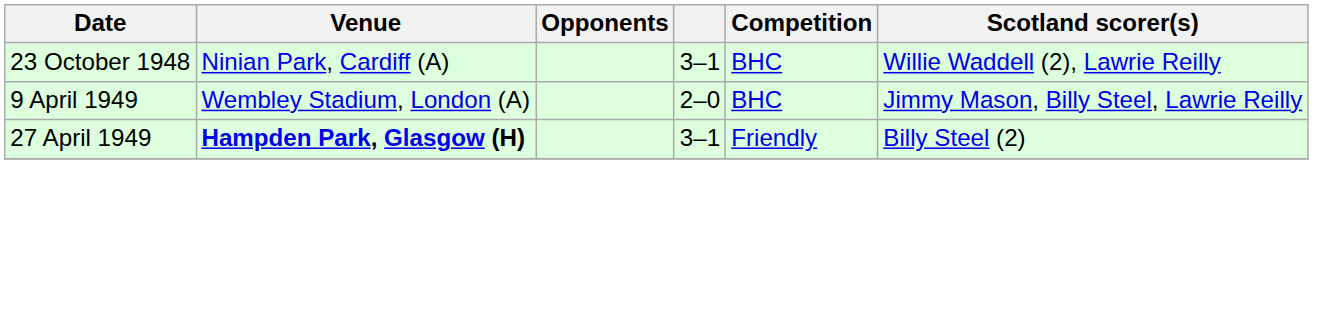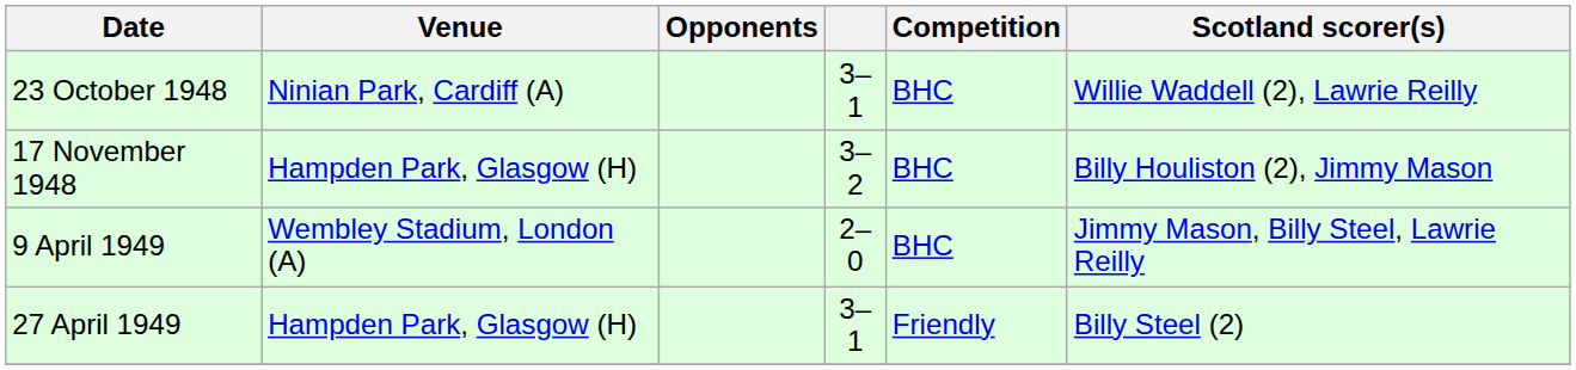 <table class="wikitable">
 <tr>
 <th>Date</th>
 <th>Venue</th>
 <th>Opponents</th>
 <th></th>
 <th>Competition</th>
 <th>Scotland scorer(s)</th>
 </tr>
 <tr bgcolor=#ddffdd>
 <td>23 October 1948</td>
 <td><a href='#'>Ninian Park</a>, <a href='#'>Cardiff</a> (A)</td>
 <td></td>
 <td align=center>3–1</td>
 <td><a href='#'>BHC</a></td>
 <td><a href='#'>Willie Waddell</a> (2), <a href='#'>Lawrie Reilly</a></td>
 </tr>
 <tr bgcolor=#ddffdd>
+<td>17 November 1948</td>
+<td><a href='#'>Hampden Park</a>, <a href='#'>Glasgow</a> (H)</td>
+<td></td>
+<td align=center>3–2</td>
+<td><a href='#'>BHC</a></td>
+<td><a href='#'>Billy Houliston</a> (2), <a href='#'>Jimmy Mason</a></td>
+</tr>
+<tr bgcolor=#ddffdd>
 <td>9 April 1949</td>
 <td><a href='#'>Wembley Stadium</a>, <a href='#'>London</a> (A)</td>
 <td></td>
 <td align=center>2–0</td>
 <td><a href='#'>BHC</a></td>
 <td><a href='#'>Jimmy Mason</a>, <a href='#'>Billy Steel</a>, <a href='#'>Lawrie Reilly</a></td>
 </tr>
 <tr bgcolor=#ddffdd>
 <td>27 April 1949</td>
-<td><strong><a href='#'>Hampden Park</a>, <a href='#'>Glasgow</a> (H)</strong></td>
+<td><a href='#'>Hampden Park</a>, <a href='#'>Glasgow</a> (H)</td>
 <td></td>
 <td align=center>3–1</td>
 <td><a href='#'>Friendly</a></td>
 <td><a href='#'>Billy Steel</a> (2)</td>
 </tr>
 <tr>
 </tr>
 </table>
